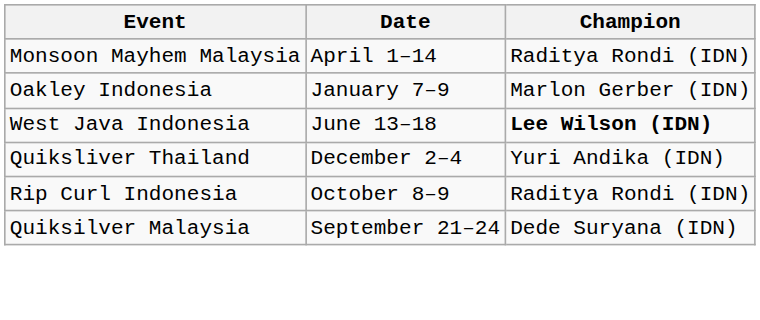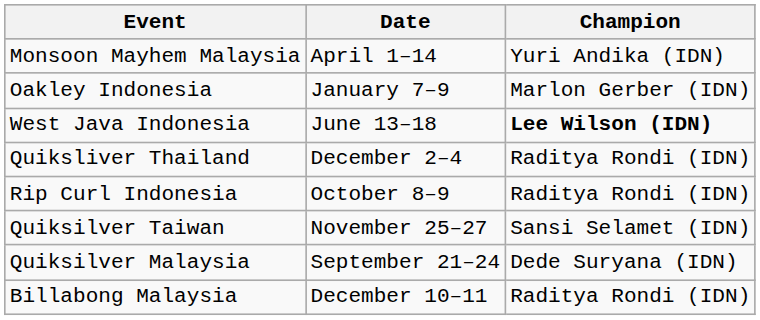 <table class="wikitable">
 <tr>
 <th>Event</th>
 <th>Date</th>
 <th>Champion</th>
 </tr>
 <tr>
 <td>Monsoon Mayhem Malaysia</td>
 <td>April 1–14</td>
-<td>Raditya Rondi (IDN)</td>
+<td>Yuri Andika (IDN)</td>
 </tr>
 <tr>
 <td>Oakley Indonesia</td>
 <td>January 7–9</td>
 <td>Marlon Gerber (IDN)</td>
 </tr>
 <tr>
 <td>West Java Indonesia</td>
 <td>June 13–18</td>
 <td><strong>Lee Wilson (IDN)</strong></td>
 </tr>
 <tr>
 <td>Quiksliver Thailand</td>
 <td>December 2–4</td>
-<td>Yuri Andika (IDN)</td>
+<td>Raditya Rondi (IDN)</td>
 </tr>
 <tr>
 <td>Rip Curl Indonesia</td>
 <td>October 8–9</td>
 <td>Raditya Rondi (IDN)</td>
 </tr>
 <tr>
+<td>Quiksilver Taiwan</td>
+<td>November 25–27</td>
+<td>Sansi Selamet (IDN)</td>
+</tr>
+<tr>
 <td>Quiksilver Malaysia</td>
 <td>September 21–24</td>
 <td>Dede Suryana (IDN)</td>
 </tr>
+<tr>
+<td>Billabong Malaysia</td>
+<td>December 10–11</td>
+<td>Raditya Rondi (IDN)</td>
+</tr>
 </table>
